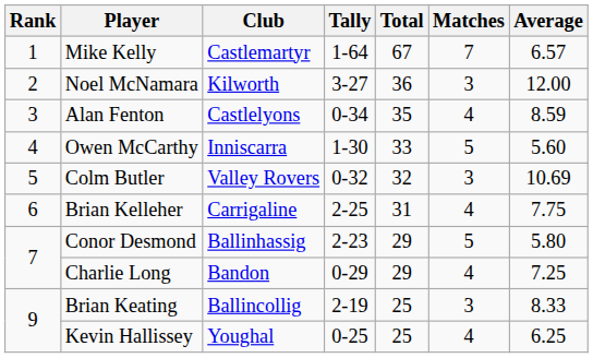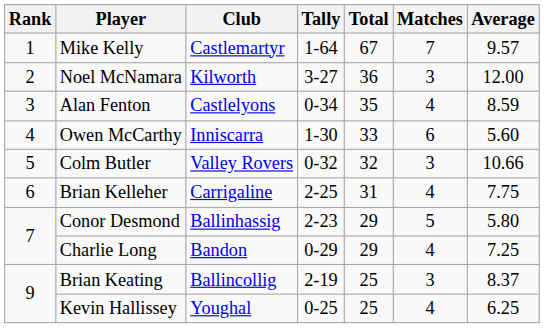 <table class="wikitable">
 <tr>
 <th>Rank</th>
 <th>Player</th>
 <th>Club</th>
 <th>Tally</th>
 <th>Total</th>
 <th>Matches</th>
 <th>Average</th>
 </tr>
 <tr>
 <td rowspan="1" style="text-align:center;">1</td>
 <td>Mike Kelly</td>
 <td><a href='#'>Castlemartyr</a></td>
 <td align=center>1-64</td>
 <td align=center>67</td>
 <td align=center>7</td>
-<td align=center>6.57</td>
+<td align=center>9.57</td>
 </tr>
 <tr>
 <td rowspan="1" style="text-align:center;">2</td>
 <td>Noel McNamara</td>
 <td><a href='#'>Kilworth</a></td>
 <td align=center>3-27</td>
 <td align=center>36</td>
 <td align=center>3</td>
 <td align=center>12.00</td>
 </tr>
 <tr>
 <td rowspan="1" style="text-align:center;">3</td>
 <td>Alan Fenton</td>
 <td><a href='#'>Castlelyons</a></td>
 <td align=center>0-34</td>
 <td align=center>35</td>
 <td align=center>4</td>
 <td align=center>8.59</td>
 </tr>
 <tr>
 <td rowspan="1" style="text-align:center;">4</td>
 <td>Owen McCarthy</td>
 <td><a href='#'>Inniscarra</a></td>
 <td align=center>1-30</td>
 <td align=center>33</td>
-<td align=center>5</td>
+<td align=center>6</td>
 <td align=center>5.60</td>
 </tr>
 <tr>
 <td rowspan="1" style="text-align:center;">5</td>
 <td>Colm Butler</td>
 <td><a href='#'>Valley Rovers</a></td>
 <td align=center>0-32</td>
 <td align=center>32</td>
 <td align=center>3</td>
-<td align=center>10.69</td>
+<td align=center>10.66</td>
 </tr>
 <tr>
 <td rowspan="1" style="text-align:center;">6</td>
 <td>Brian Kelleher</td>
 <td><a href='#'>Carrigaline</a></td>
 <td align=center>2-25</td>
 <td align=center>31</td>
 <td align=center>4</td>
 <td align=center>7.75</td>
 </tr>
 <tr>
 <td rowspan="2" style="text-align:center;">7</td>
 <td>Conor Desmond</td>
 <td><a href='#'>Ballinhassig</a></td>
 <td align=center>2-23</td>
 <td align=center>29</td>
 <td align=center>5</td>
 <td align=center>5.80</td>
 </tr>
 <tr>
 <td>Charlie Long</td>
 <td><a href='#'>Bandon</a></td>
 <td align=center>0-29</td>
 <td align=center>29</td>
 <td align=center>4</td>
 <td align=center>7.25</td>
 </tr>
 <tr>
 <td rowspan="2" style="text-align:center;">9</td>
 <td>Brian Keating</td>
 <td><a href='#'>Ballincollig</a></td>
 <td align=center>2-19</td>
 <td align=center>25</td>
 <td align=center>3</td>
-<td align=center>8.33</td>
+<td align=center>8.37</td>
 </tr>
 <tr>
 <td>Kevin Hallissey</td>
 <td><a href='#'>Youghal</a></td>
 <td align=center>0-25</td>
 <td align=center>25</td>
 <td align=center>4</td>
 <td align=center>6.25</td>
 </tr>
 </table>
